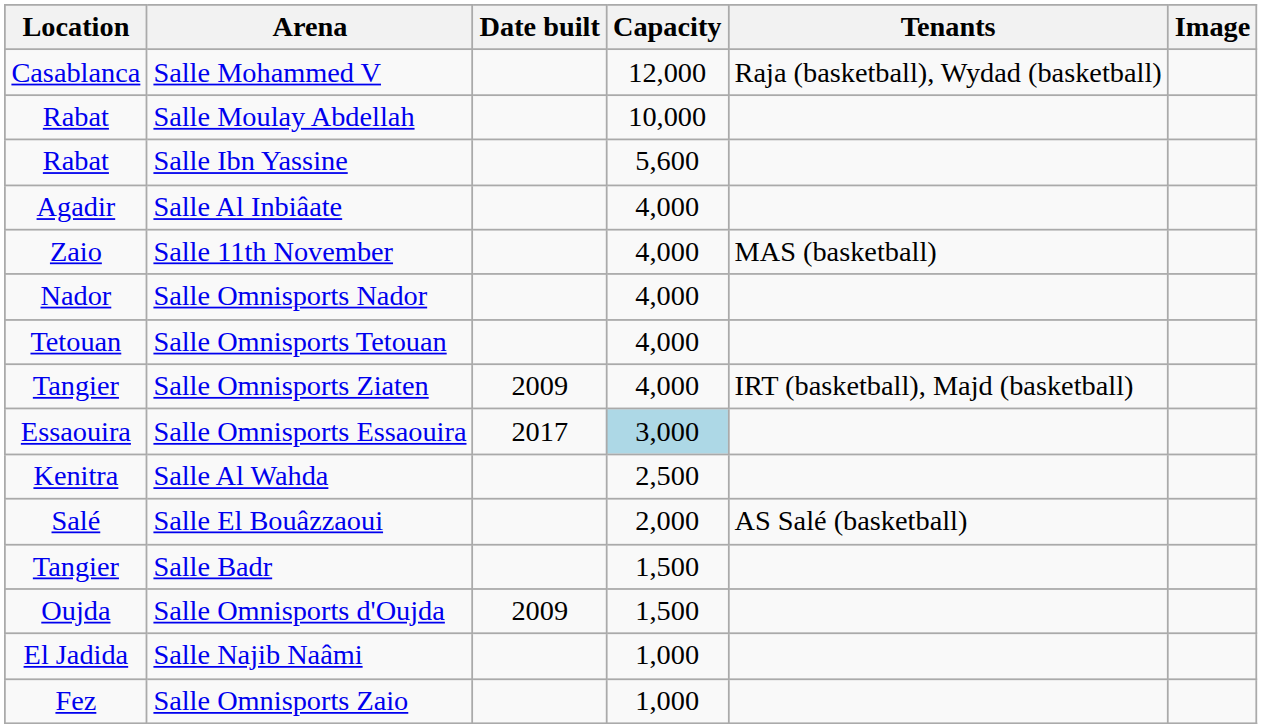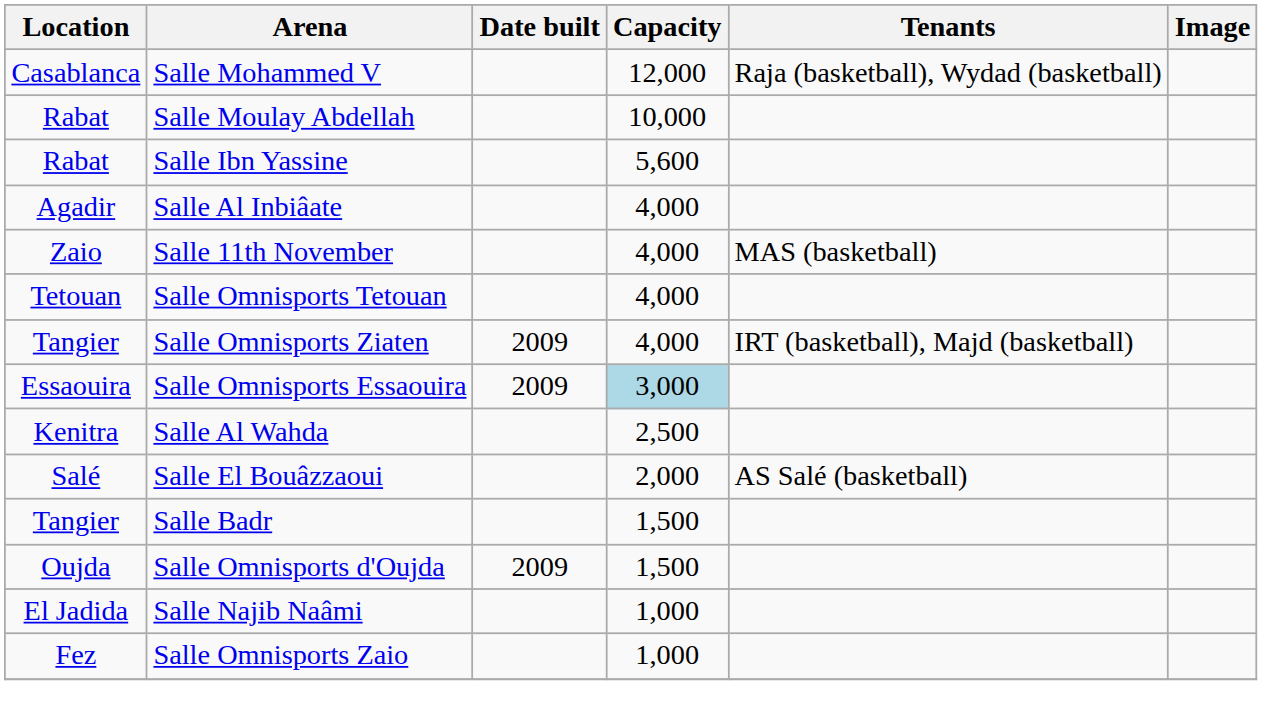 <table class="wikitable sortable">
 <tr>
 <th>Location</th>
 <th>Arena</th>
 <th>Date built</th>
 <th>Capacity</th>
 <th>Tenants</th>
 <th>Image</th>
 </tr>
 <tr>
 <td align=center><a href='#'>Casablanca</a></td>
 <td><a href='#'>Salle Mohammed V</a></td>
 <td align=center></td>
 <td align=center>12,000</td>
 <td>Raja (basketball), Wydad (basketball)</td>
 <td></td>
 </tr>
 <tr>
 <td align=center><a href='#'>Rabat</a></td>
 <td><a href='#'>Salle Moulay Abdellah</a></td>
 <td align=center></td>
 <td align=center>10,000</td>
 <td></td>
 <td></td>
 </tr>
 <tr>
 <td align=center><a href='#'>Rabat</a></td>
 <td><a href='#'>Salle Ibn Yassine</a></td>
 <td align=center></td>
 <td align=center>5,600</td>
 <td></td>
 <td></td>
 </tr>
 <tr>
 <td align=center><a href='#'>Agadir</a></td>
 <td><a href='#'>Salle Al Inbiâate</a></td>
 <td align=center></td>
 <td align=center>4,000</td>
 <td></td>
 <td></td>
 </tr>
 <tr>
 <td align=center><a href='#'>Zaio</a></td>
 <td><a href='#'>Salle 11th November</a></td>
 <td align=center></td>
 <td align=center>4,000</td>
 <td>MAS (basketball)</td>
 <td></td>
 </tr>
 <tr>
-<td align=center><a href='#'>Nador</a></td>
-<td><a href='#'>Salle Omnisports Nador</a></td>
-<td align=center></td>
-<td align=center>4,000</td>
-<td></td>
-<td></td>
-</tr>
-<tr>
 <td align=center><a href='#'>Tetouan</a></td>
 <td><a href='#'>Salle Omnisports Tetouan</a></td>
 <td align=center></td>
 <td align=center>4,000</td>
 <td></td>
 <td></td>
 </tr>
 <tr>
 <td align=center><a href='#'>Tangier</a></td>
 <td><a href='#'>Salle Omnisports Ziaten</a></td>
 <td align=center>2009</td>
 <td align=center>4,000</td>
 <td>IRT (basketball), Majd (basketball)</td>
 <td></td>
 </tr>
 <tr>
 <td align=center><a href='#'>Essaouira</a></td>
 <td><a href='#'>Salle Omnisports Essaouira</a></td>
-<td align=center>2017</td>
+<td align=center>2009</td>
 <td align=center style="background: lightblue;">3,000</td>
 <td></td>
 <td></td>
 </tr>
 <tr>
 <td align=center><a href='#'>Kenitra</a></td>
 <td><a href='#'>Salle Al Wahda</a></td>
 <td align=center></td>
 <td align=center>2,500</td>
 <td></td>
 <td></td>
 </tr>
 <tr>
 <td align=center><a href='#'>Salé</a></td>
 <td><a href='#'>Salle El Bouâzzaoui</a></td>
 <td align=center></td>
 <td align=center>2,000</td>
 <td>AS Salé (basketball)</td>
 <td></td>
 </tr>
 <tr>
 <td align=center><a href='#'>Tangier</a></td>
 <td><a href='#'>Salle Badr</a></td>
 <td align=center></td>
 <td align=center>1,500</td>
 <td></td>
 <td></td>
 </tr>
 <tr>
 <td align=center><a href='#'>Oujda</a></td>
 <td><a href='#'>Salle Omnisports d'Oujda</a></td>
 <td align=center>2009</td>
 <td align=center>1,500</td>
 <td></td>
 <td></td>
 </tr>
 <tr>
 <td align=center><a href='#'>El Jadida</a></td>
 <td><a href='#'>Salle Najib Naâmi</a></td>
 <td align=center></td>
 <td align=center>1,000</td>
 <td></td>
 <td></td>
 </tr>
 <tr>
 <td align=center><a href='#'>Fez</a></td>
 <td><a href='#'>Salle Omnisports Zaio</a></td>
 <td align=center></td>
 <td align=center>1,000</td>
 <td></td>
 <td></td>
 </tr>
 <tr>
 </tr>
 </table>
